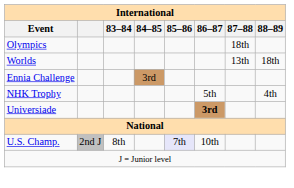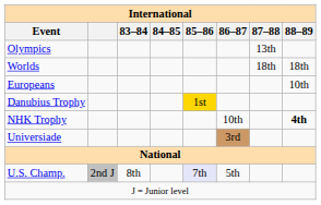 <table class="wikitable" style="text-align:center">
 <tr>
 <th style="background-color: #ffdead; " colspan=8 align=center>International</th>
 </tr>
 <tr>
 <th>Event</th>
 <th> <br></th>
 <th>83–84 <br></th>
 <th>84–85 <br></th>
 <th>85–86 <br></th>
 <th>86–87 <br></th>
 <th>87–88 <br></th>
 <th>88–89 <br></th>
 </tr>
 <tr>
 <td align=left><a href='#'>Olympics</a></td>
 <td></td>
 <td></td>
 <td></td>
 <td></td>
 <td></td>
-<td>18th</td>
+<td>13th</td>
 <td></td>
 </tr>
 <tr>
 <td align=left><a href='#'>Worlds</a></td>
 <td></td>
 <td></td>
 <td></td>
 <td></td>
 <td></td>
-<td>13th</td>
+<td>18th</td>
 <td>18th</td>
 </tr>
 <tr>
-<td align=left><a href='#'>Ennia Challenge</a></td>
+<td align=left><a href='#'>Europeans</a></td>
 <td></td>
 <td></td>
-<td bgcolor=cc9966>3rd</td>
 <td></td>
+<td></td>
+<td></td>
+<td></td>
+<td>10th</td>
+</tr>
+<tr>
+<td align=left><a href='#'>Danubius Trophy</a></td>
+<td></td>
+<td></td>
+<td></td>
+<td bgcolor=gold>1st</td>
 <td></td>
 <td></td>
 <td></td>
 </tr>
 <tr>
 <td align=left><a href='#'>NHK Trophy</a></td>
 <td></td>
 <td></td>
 <td></td>
 <td></td>
-<td>5th</td>
+<td>10th</td>
 <td></td>
-<td>4th</td>
+<td><strong>4th</strong></td>
 </tr>
 <tr>
 <td align=left><a href='#'>Universiade</a></td>
 <td></td>
 <td></td>
 <td></td>
 <td></td>
-<td bgcolor=cc9966><strong>3rd</strong></td>
+<td bgcolor=cc9966>3rd</td>
 <td></td>
 <td></td>
 </tr>
 <tr>
 <th style="background-color: #ffdead; " colspan=8 align=center>National</th>
 </tr>
 <tr>
 <td align=left><a href='#'>U.S. Champ.</a></td>
 <td bgcolor=silver>2nd J</td>
 <td>8th</td>
 <td></td>
 <td style="background: lavender;">7th</td>
-<td>10th</td>
+<td>5th</td>
 <td></td>
 <td></td>
 </tr>
 <tr>
 <td colspan=8 align=center><small> J = Junior level </small></td>
 </tr>
 </table>
